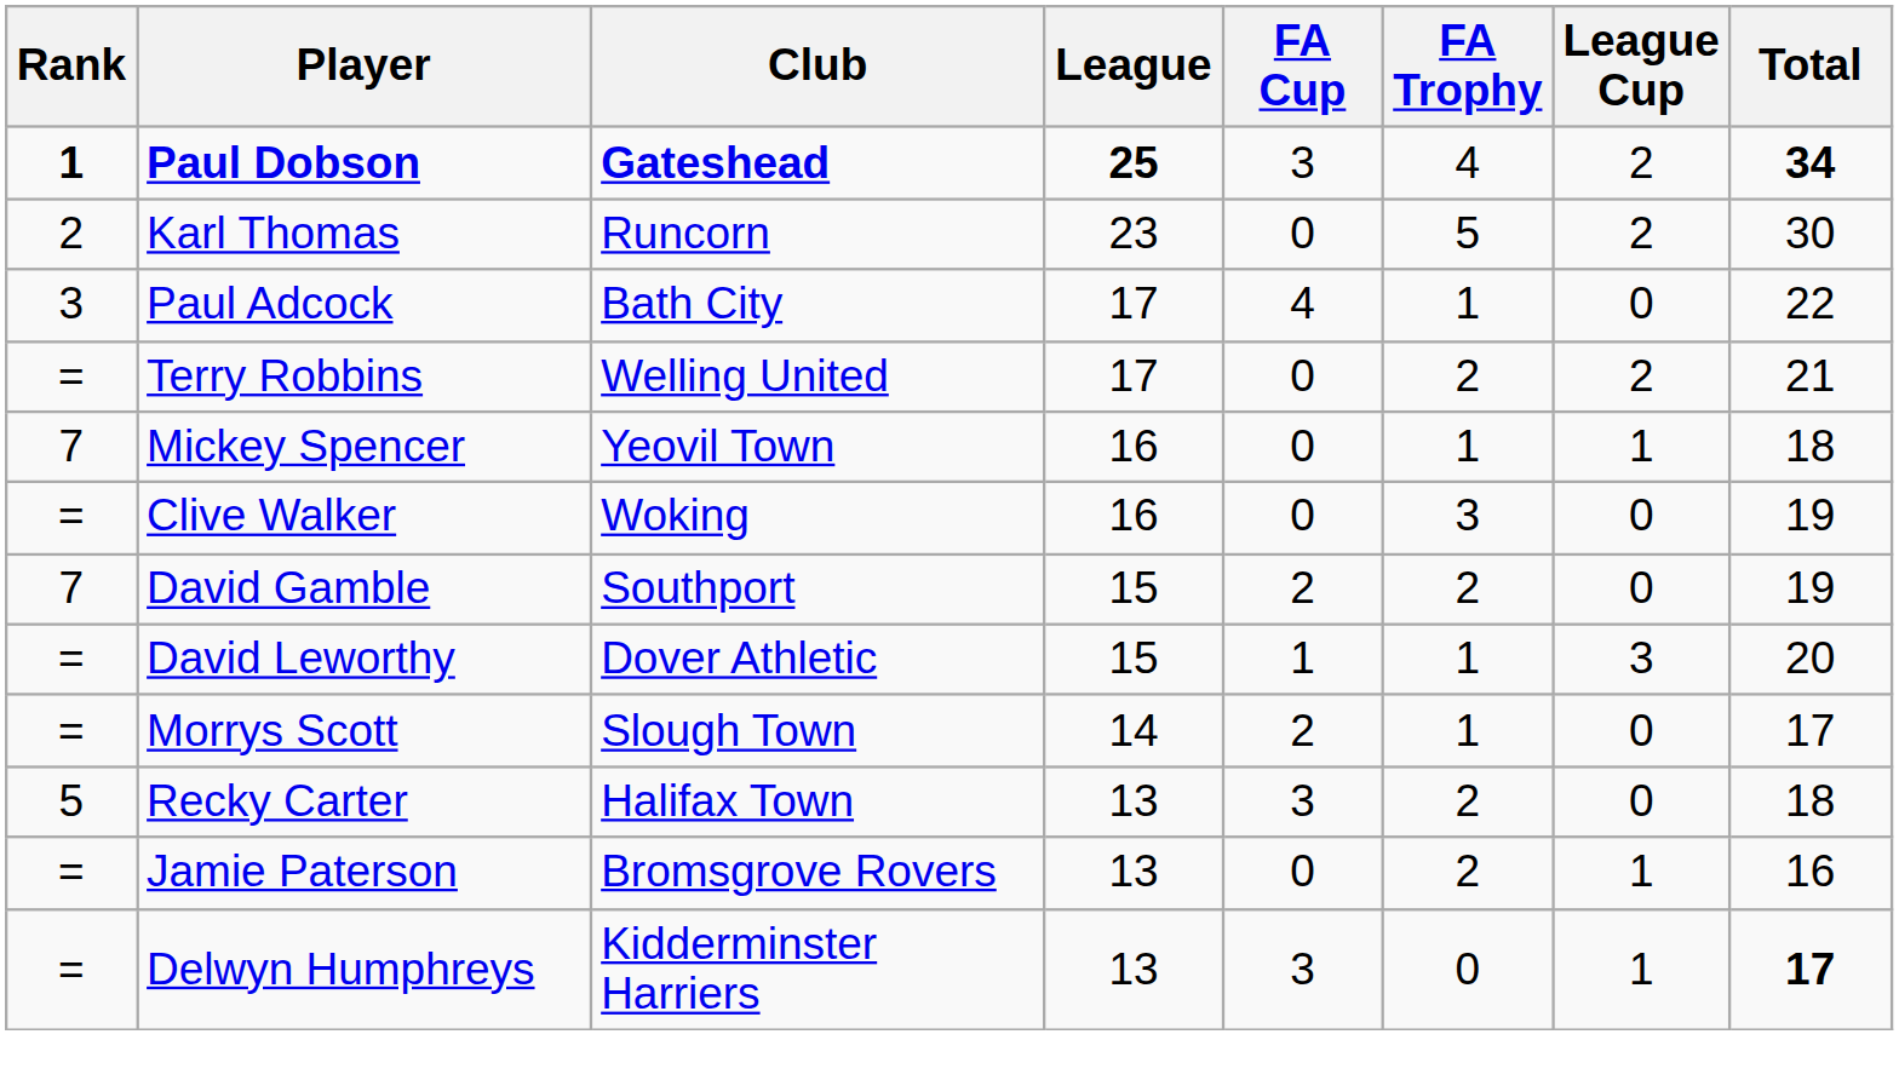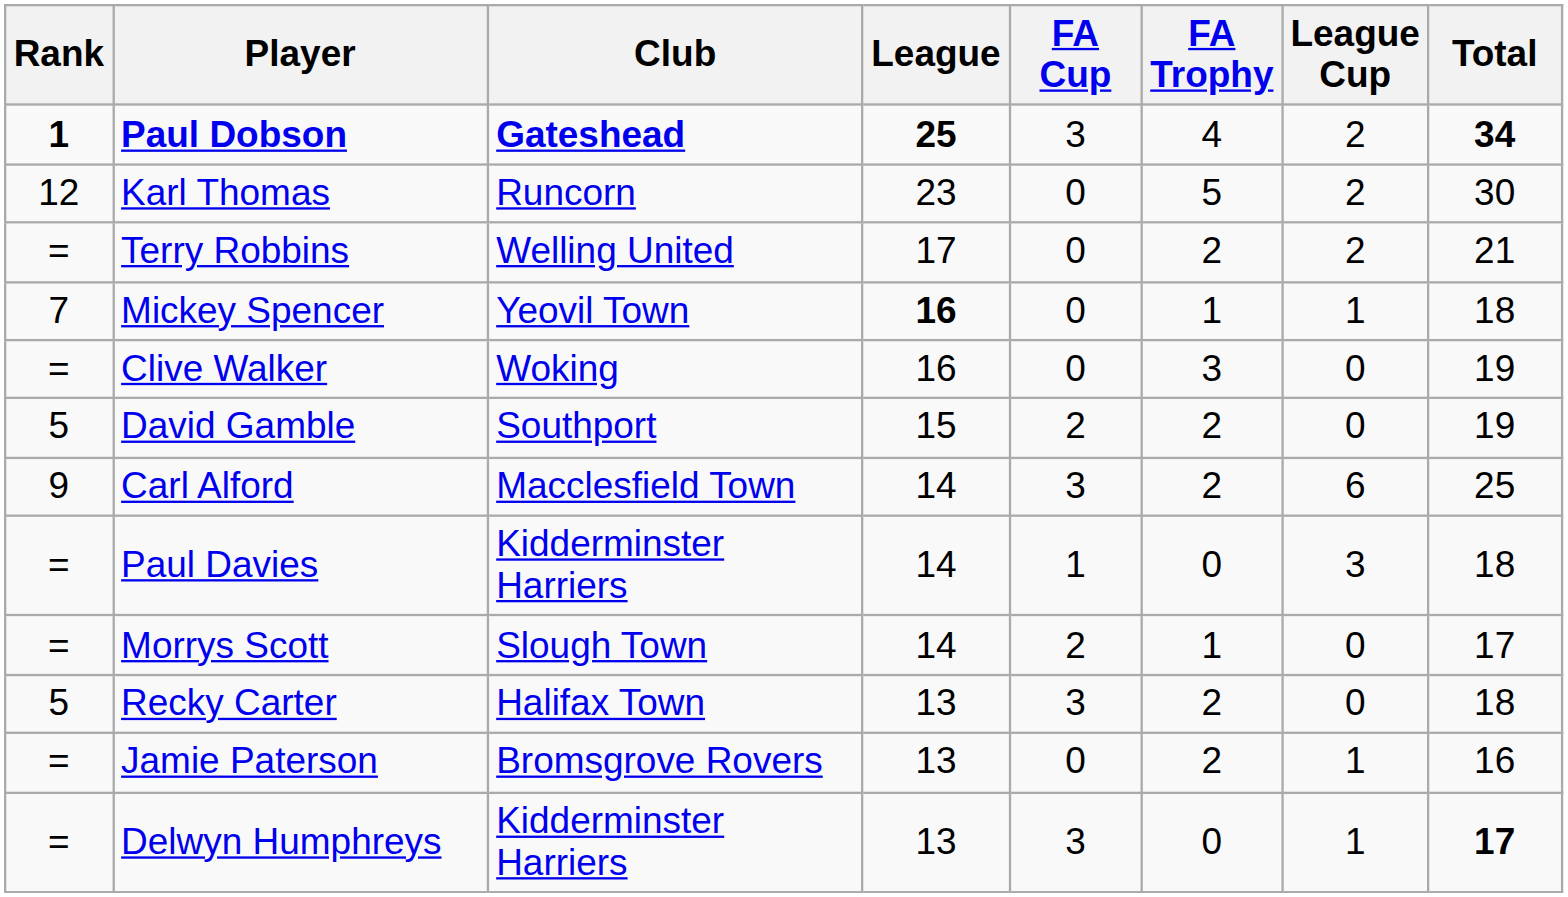 <table class="wikitable" style="text-align: center;">
 <tr>
 <th width=20>Rank</th>
 <th width=155>Player</th>
 <th width=155>Club</th>
 <th width=50>League</th>
 <th width=50><a href='#'>FA Cup</a></th>
 <th width=50><a href='#'>FA Trophy</a></th>
 <th width=50>League Cup</th>
 <th width=50>Total</th>
 </tr>
 <tr>
 <td><strong>1</strong></td>
 <td align=left><strong> <a href='#'>Paul Dobson</a> </strong></td>
 <td align=left><strong> <a href='#'>Gateshead</a> </strong></td>
 <td><strong>25</strong></td>
 <td>3</td>
 <td>4</td>
 <td>2</td>
 <td><strong>34</strong></td>
 </tr>
 <tr>
-<td>2</td>
+<td>12</td>
 <td align=left><a href='#'>Karl Thomas</a></td>
 <td align=left><a href='#'>Runcorn</a></td>
 <td>23</td>
 <td>0</td>
 <td>5</td>
 <td>2</td>
 <td>30</td>
-</tr>
-<tr>
-<td>3</td>
-<td align=left><a href='#'>Paul Adcock</a></td>
-<td align=left><a href='#'>Bath City</a></td>
-<td>17</td>
-<td>4</td>
-<td>1</td>
-<td>0</td>
-<td>22</td>
 </tr>
 <tr>
 <td>=</td>
 <td align=left><a href='#'>Terry Robbins</a></td>
 <td align=left><a href='#'>Welling United</a></td>
 <td>17</td>
 <td>0</td>
 <td>2</td>
 <td>2</td>
 <td>21</td>
 </tr>
 <tr>
 <td>7</td>
 <td align=left><a href='#'>Mickey Spencer</a></td>
 <td align=left><a href='#'>Yeovil Town</a></td>
-<td>16</td>
+<td><strong>16</strong></td>
 <td>0</td>
 <td>1</td>
 <td>1</td>
 <td>18</td>
 </tr>
 <tr>
 <td>=</td>
 <td align=left><a href='#'>Clive Walker</a></td>
 <td align=left><a href='#'>Woking</a></td>
 <td>16</td>
 <td>0</td>
 <td>3</td>
 <td>0</td>
 <td>19</td>
 </tr>
 <tr>
-<td>7</td>
+<td>5</td>
 <td align=left><a href='#'>David Gamble</a></td>
 <td align=left><a href='#'>Southport</a></td>
 <td>15</td>
 <td>2</td>
 <td>2</td>
 <td>0</td>
 <td>19</td>
 </tr>
 <tr>
+<td>9</td>
+<td align=left><a href='#'>Carl Alford</a></td>
+<td align=left><a href='#'>Macclesfield Town</a></td>
+<td>14</td>
+<td>3</td>
+<td>2</td>
+<td>6</td>
+<td>25</td>
+</tr>
+<tr>
 <td>=</td>
-<td align=left><a href='#'>David Leworthy</a></td>
-<td align=left><a href='#'>Dover Athletic</a></td>
-<td>15</td>
+<td align=left><a href='#'>Paul Davies</a></td>
+<td align=left><a href='#'>Kidderminster Harriers</a></td>
+<td>14</td>
 <td>1</td>
-<td>1</td>
+<td>0</td>
 <td>3</td>
-<td>20</td>
+<td>18</td>
 </tr>
 <tr>
 <td>=</td>
 <td align=left><a href='#'>Morrys Scott</a></td>
 <td align=left><a href='#'>Slough Town</a></td>
 <td>14</td>
 <td>2</td>
 <td>1</td>
 <td>0</td>
 <td>17</td>
 </tr>
 <tr>
 <td>5</td>
 <td align=left><a href='#'>Recky Carter</a></td>
 <td align=left><a href='#'>Halifax Town</a></td>
 <td>13</td>
 <td>3</td>
 <td>2</td>
 <td>0</td>
 <td>18</td>
 </tr>
 <tr>
 <td>=</td>
 <td align=left><a href='#'>Jamie Paterson</a></td>
 <td align=left><a href='#'>Bromsgrove Rovers</a></td>
 <td>13</td>
 <td>0</td>
 <td>2</td>
 <td>1</td>
 <td>16</td>
 </tr>
 <tr>
 <td>=</td>
 <td align=left><a href='#'>Delwyn Humphreys</a></td>
 <td align=left><a href='#'>Kidderminster Harriers</a></td>
 <td>13</td>
 <td>3</td>
 <td>0</td>
 <td>1</td>
 <td><strong>17</strong></td>
 </tr>
 </table>
